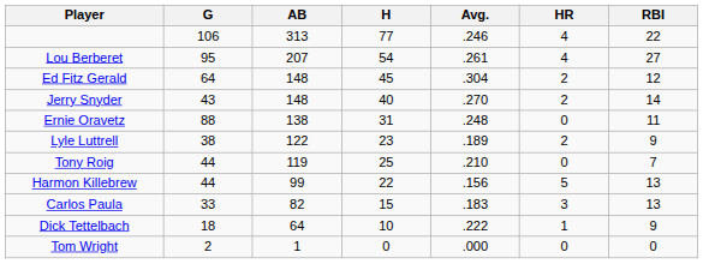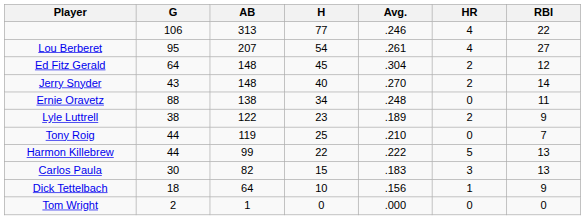 <table class="wikitable sortable">
 <tr>
 <th bgcolor="#DDDDFF" width="16%">Player</th>
 <th bgcolor="#DDDDFF" width="9%">G</th>
 <th bgcolor="#DDDDFF" width="9%">AB</th>
 <th bgcolor="#DDDDFF" width="9%">H</th>
 <th bgcolor="#DDDDFF" width="9%">Avg.</th>
 <th bgcolor="#DDDDFF" width="9%">HR</th>
 <th bgcolor="#DDDDFF" width="9%">RBI</th>
 </tr>
 <tr align="center">
 <td></td>
 <td>106</td>
 <td>313</td>
 <td>77</td>
 <td>.246</td>
 <td>4</td>
 <td>22</td>
 </tr>
 <tr align="center">
 <td><a href='#'>Lou Berberet</a></td>
 <td>95</td>
 <td>207</td>
 <td>54</td>
 <td>.261</td>
 <td>4</td>
 <td>27</td>
 </tr>
 <tr align="center">
 <td><a href='#'>Ed Fitz Gerald</a></td>
 <td>64</td>
 <td>148</td>
 <td>45</td>
 <td>.304</td>
 <td>2</td>
 <td>12</td>
 </tr>
 <tr align="center">
 <td><a href='#'>Jerry Snyder</a></td>
 <td>43</td>
 <td>148</td>
 <td>40</td>
 <td>.270</td>
 <td>2</td>
 <td>14</td>
 </tr>
 <tr align="center">
 <td><a href='#'>Ernie Oravetz</a></td>
 <td>88</td>
 <td>138</td>
-<td>31</td>
+<td>34</td>
 <td>.248</td>
 <td>0</td>
 <td>11</td>
 </tr>
 <tr align="center">
 <td><a href='#'>Lyle Luttrell</a></td>
 <td>38</td>
 <td>122</td>
 <td>23</td>
 <td>.189</td>
 <td>2</td>
 <td>9</td>
 </tr>
 <tr align="center">
 <td><a href='#'>Tony Roig</a></td>
 <td>44</td>
 <td>119</td>
 <td>25</td>
 <td>.210</td>
 <td>0</td>
 <td>7</td>
 </tr>
 <tr align="center">
 <td><a href='#'>Harmon Killebrew</a></td>
 <td>44</td>
 <td>99</td>
 <td>22</td>
-<td>.156</td>
+<td>.222</td>
 <td>5</td>
 <td>13</td>
 </tr>
 <tr align="center">
 <td><a href='#'>Carlos Paula</a></td>
-<td>33</td>
+<td>30</td>
 <td>82</td>
 <td>15</td>
 <td>.183</td>
 <td>3</td>
 <td>13</td>
 </tr>
 <tr align="center">
 <td><a href='#'>Dick Tettelbach</a></td>
 <td>18</td>
 <td>64</td>
 <td>10</td>
-<td>.222</td>
+<td>.156</td>
 <td>1</td>
 <td>9</td>
 </tr>
 <tr align="center">
 <td><a href='#'>Tom Wright</a></td>
 <td>2</td>
 <td>1</td>
 <td>0</td>
 <td>.000</td>
 <td>0</td>
 <td>0</td>
 </tr>
 </table>
